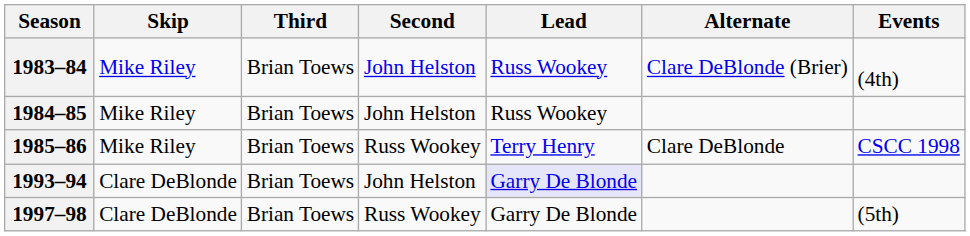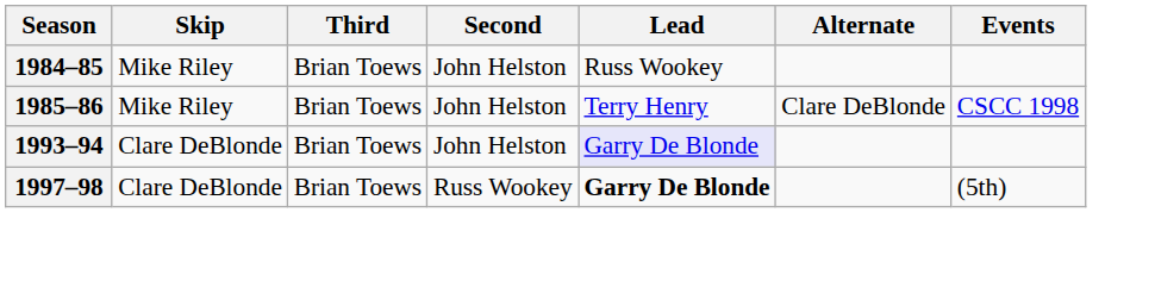 <table class="wikitable">
 <tr>
 <th scope="col" width=60>Season</th>
 <th scope="col">Skip</th>
 <th scope="col">Third</th>
 <th scope="col">Second</th>
 <th scope="col">Lead</th>
 <th scope="col">Alternate</th>
 <th scope="col">Events</th>
-</tr>
-<tr>
-<th scope="row">1983–84</th>
-<td><a href='#'>Mike Riley</a></td>
-<td>Brian Toews</td>
-<td><a href='#'>John Helston</a></td>
-<td><a href='#'>Russ Wookey</a></td>
-<td><a href='#'>Clare DeBlonde</a> (Brier)</td>
-<td> <br> (4th)</td>
 </tr>
 <tr>
 <th scope="row">1984–85</th>
 <td>Mike Riley</td>
 <td>Brian Toews</td>
 <td>John Helston</td>
 <td>Russ Wookey</td>
 <td></td>
 <td></td>
 </tr>
 <tr>
 <th scope="row">1985–86</th>
 <td>Mike Riley</td>
 <td>Brian Toews</td>
-<td>Russ Wookey</td>
+<td>John Helston</td>
 <td><a href='#'>Terry Henry</a></td>
 <td>Clare DeBlonde</td>
 <td><a href='#'>CSCC 1998</a> </td>
 </tr>
 <tr>
 <th scope="row">1993–94</th>
 <td>Clare DeBlonde</td>
 <td>Brian Toews</td>
 <td>John Helston</td>
 <td style="background: lavender;"><a href='#'>Garry De Blonde</a></td>
 <td></td>
 </tr>
 <tr>
 <th scope="row">1997–98</th>
 <td>Clare DeBlonde</td>
 <td>Brian Toews</td>
 <td>Russ Wookey</td>
-<td>Garry De Blonde</td>
+<td><strong>Garry De Blonde</strong></td>
 <td></td>
 <td> (5th)</td>
 </tr>
 </table>
